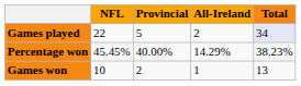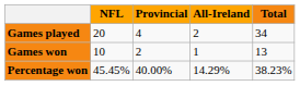 <table class="wikitable">
 <tr>
 <th></th>
 <th style="background:orange">NFL</th>
 <th style="background:orange">Provincial</th>
 <th style="background:orange">All-Ireland</th>
 <th style="background:#F68712">Total</th>
 </tr>
 <tr>
 <td style="background:#F68712"><strong>Games played</strong></td>
-<td>22</td>
-<td>5</td>
+<td>20</td>
+<td>4</td>
 <td>2</td>
-<td style="background: lavender;">34</td>
+<td>34</td>
+</tr>
+<tr>
+<td style="background:#F68712"><strong>Games won</strong></td>
+<td>10</td>
+<td>2</td>
+<td>1</td>
+<td>13</td>
 </tr>
 <tr>
 <td style="background:#F68712"><strong>Percentage won</strong></td>
 <td>45.45%</td>
 <td>40.00%</td>
 <td>14.29%</td>
 <td>38.23%</td>
 </tr>
-<tr>
-<td style="background:#F68712"><strong>Games won</strong></td>
-<td>10</td>
-<td>2</td>
-<td>1</td>
-<td>13</td>
-</tr>
 </table>
